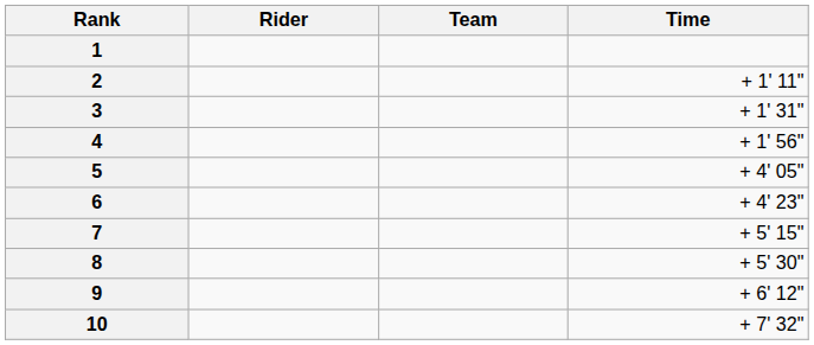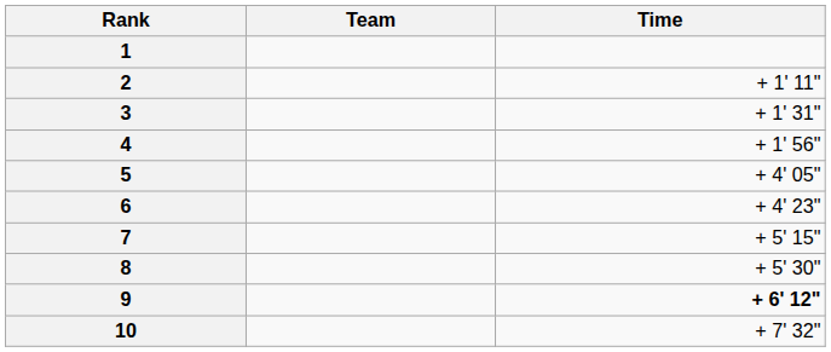 <table class="wikitable" style="width:42em;margin-bottom:0;">
 <tr>
 <th scope="col">Rank</th>
-<th scope="col">Rider</th>
 <th scope="col">Team</th>
 <th scope="col">Time</th>
 </tr>
 <tr>
 <th scope="row">1</th>
-<td>  </td>
 <td></td>
 <td style="text-align:right;"></td>
 </tr>
 <tr>
 <th scope="row">2</th>
 <td></td>
-<td></td>
 <td style="text-align:right;">+ 1' 11"</td>
 </tr>
 <tr>
 <th scope="row">3</th>
-<td></td>
 <td></td>
 <td style="text-align:right;">+ 1' 31"</td>
 </tr>
 <tr>
 <th scope="row">4</th>
 <td></td>
-<td></td>
 <td style="text-align:right;">+ 1' 56"</td>
 </tr>
 <tr>
 <th scope="row">5</th>
-<td> </td>
 <td></td>
 <td style="text-align:right;">+ 4' 05"</td>
 </tr>
 <tr>
 <th scope="row">6</th>
-<td> </td>
 <td></td>
 <td style="text-align:right;">+ 4' 23"</td>
 </tr>
 <tr>
 <th scope="row">7</th>
 <td></td>
-<td></td>
 <td style="text-align:right;">+ 5' 15"</td>
 </tr>
 <tr>
 <th scope="row">8</th>
-<td> </td>
 <td></td>
 <td style="text-align:right;">+ 5' 30"</td>
 </tr>
 <tr>
 <th scope="row">9</th>
-<td> </td>
 <td></td>
-<td style="text-align:right;">+ 6' 12"</td>
+<td style="text-align:right;"><strong>+ 6' 12"</strong></td>
 </tr>
 <tr>
 <th scope="row">10</th>
 <td></td>
-<td></td>
 <td style="text-align:right;">+ 7' 32"</td>
 </tr>
 </table>
